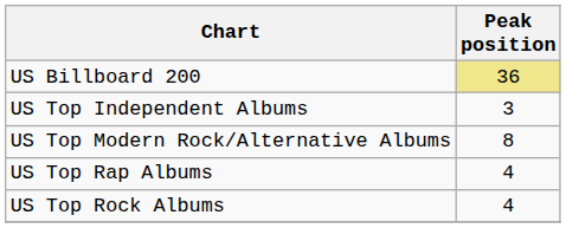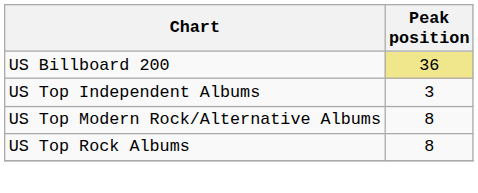 <table class="wikitable">
 <tr>
 <th>Chart</th>
 <th>Peak<br>position</th>
 </tr>
 <tr>
 <td>US Billboard 200</td>
 <td align="center" style="background: khaki;">36</td>
 </tr>
 <tr>
 <td>US Top Independent Albums</td>
 <td align="center">3</td>
 </tr>
 <tr>
 <td>US Top Modern Rock/Alternative Albums</td>
 <td align="center">8</td>
 </tr>
 <tr>
-<td>US Top Rap Albums</td>
-<td align="center">4</td>
-</tr>
-<tr>
 <td>US Top Rock Albums</td>
-<td align="center">4</td>
+<td align="center">8</td>
 </tr>
 <tr>
 </tr>
 </table>
